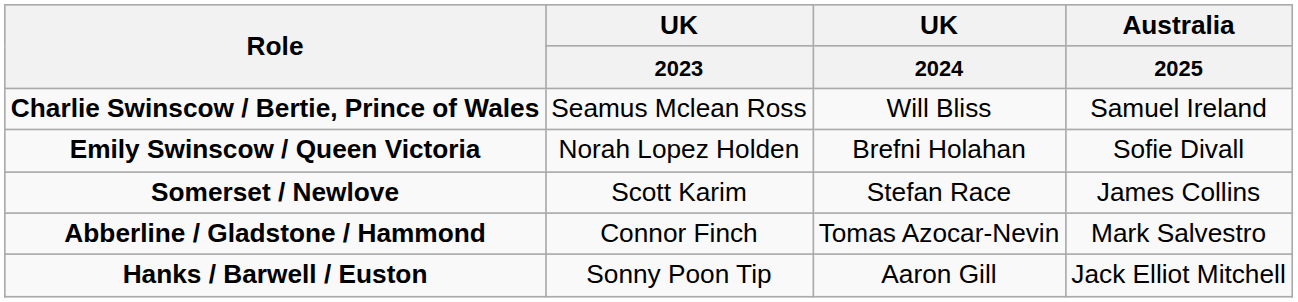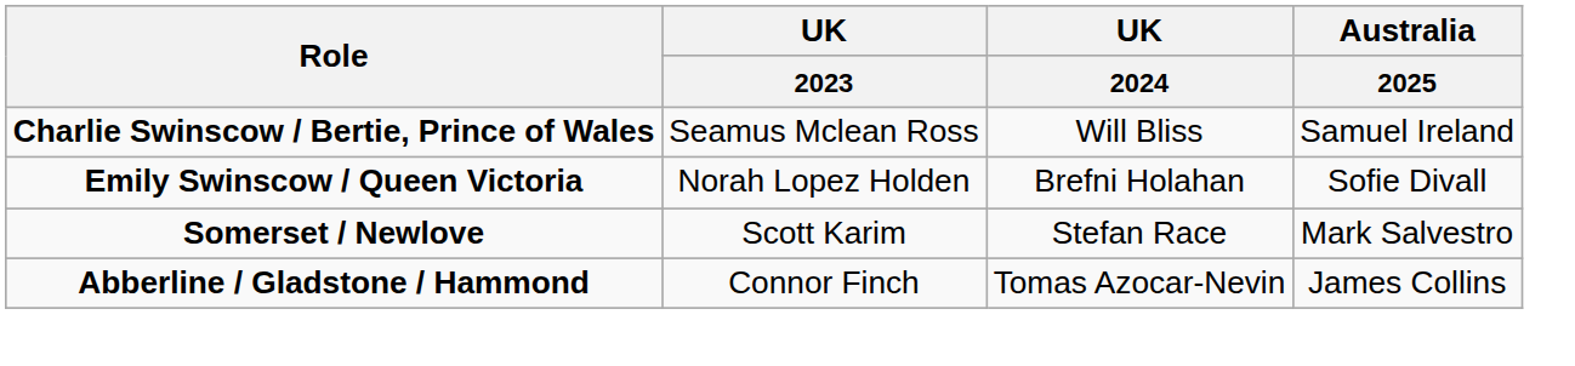 <table class="wikitable">
 <tr>
 <th rowspan="2">Role</th>
 <th>UK</th>
 <th>UK</th>
 <th>Australia</th>
 </tr>
 <tr>
 <th><small>2023</small></th>
 <th><small>2024</small></th>
 <th><small>2025</small></th>
 </tr>
 <tr>
 <td style="text-align:center;"><strong>Charlie Swinscow / Bertie, Prince of Wales</strong></td>
 <td style="text-align:center;">Seamus Mclean Ross</td>
 <td style="text-align:center;">Will Bliss</td>
 <td style="text-align:center;">Samuel Ireland</td>
 </tr>
 <tr>
 <td style="text-align:center;"><strong>Emily Swinscow / Queen Victoria</strong></td>
 <td style="text-align:center;">Norah Lopez Holden</td>
 <td style="text-align:center;">Brefni Holahan</td>
 <td style="text-align:center;">Sofie Divall</td>
 </tr>
 <tr>
 <td style="text-align:center;"><strong>Somerset / Newlove</strong></td>
 <td style="text-align:center;">Scott Karim</td>
 <td style="text-align:center;">Stefan Race</td>
-<td style="text-align:center;">James Collins</td>
+<td style="text-align:center;">Mark Salvestro</td>
 </tr>
 <tr>
 <td style="text-align:center;"><strong>Abberline / Gladstone / Hammond</strong></td>
 <td style="text-align:center;">Connor Finch</td>
 <td style="text-align:center;">Tomas Azocar-Nevin</td>
-<td style="text-align:center;">Mark Salvestro</td>
-</tr>
-<tr>
-<td style="text-align:center;"><strong>Hanks / Barwell / Euston</strong></td>
-<td style="text-align:center;">Sonny Poon Tip</td>
-<td style="text-align:center;">Aaron Gill</td>
-<td style="text-align:center;">Jack Elliot Mitchell</td>
+<td style="text-align:center;">James Collins</td>
 </tr>
 </table>
